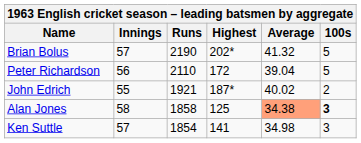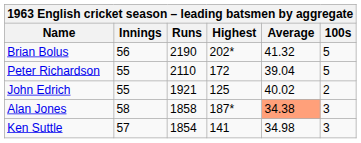 <table class="wikitable">
 <tr>
 <th bgcolor="#efefef" colspan="7">1963 English cricket season – leading batsmen by aggregate</th>
 </tr>
 <tr bgcolor="#efefef">
 <th>Name</th>
 <th>Innings</th>
 <th>Runs</th>
 <th>Highest</th>
 <th>Average</th>
 <th>100s</th>
 </tr>
 <tr>
 <td><a href='#'>Brian Bolus</a></td>
-<td>57</td>
+<td>56</td>
 <td>2190</td>
 <td>202*</td>
 <td>41.32</td>
 <td>5</td>
 </tr>
 <tr>
 <td><a href='#'>Peter Richardson</a></td>
-<td>56</td>
+<td>55</td>
 <td>2110</td>
 <td>172</td>
 <td>39.04</td>
 <td>5</td>
 </tr>
 <tr>
 <td><a href='#'>John Edrich</a></td>
 <td>55</td>
 <td>1921</td>
-<td>187*</td>
+<td>125</td>
 <td>40.02</td>
 <td>2</td>
 </tr>
 <tr>
 <td><a href='#'>Alan Jones</a></td>
 <td>58</td>
 <td>1858</td>
-<td>125</td>
+<td>187*</td>
 <td style="background: lightsalmon;">34.38</td>
-<td><strong>3</strong></td>
+<td>3</td>
 </tr>
 <tr>
 <td><a href='#'>Ken Suttle</a></td>
 <td>57</td>
 <td>1854</td>
 <td>141</td>
 <td>34.98</td>
 <td>3</td>
 </tr>
 </table>
